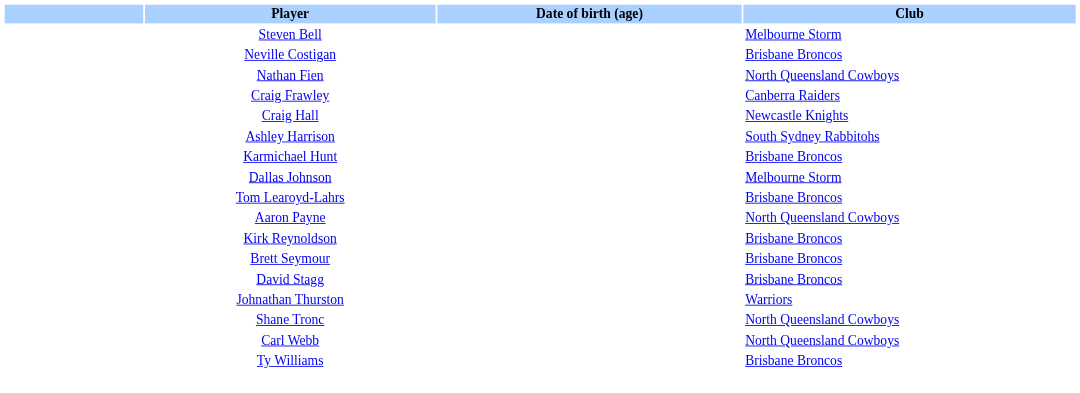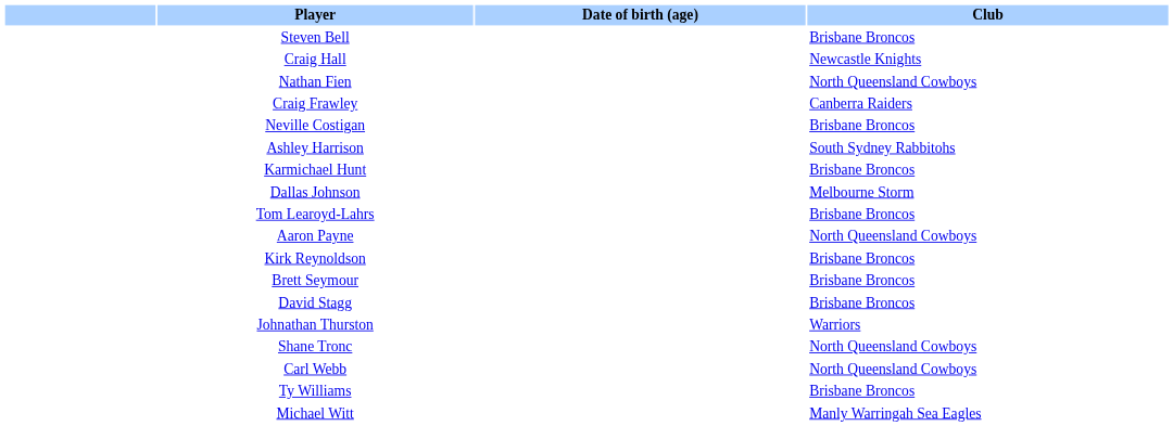 <table class="sortable" border="0" cellspacing="2" cellpadding="2" style="width:100%;">
 <tr style="background:#AAD0FF">
 <th width=10%></th>
 <th width=21%>Player</th>
 <th width=22%>Date of birth (age)</th>
 <th width=24%>Club</th>
 </tr>
 <tr>
 <td style="text-align:center;"></td>
 <td style="text-align:center;"><a href='#'>Steven Bell</a></td>
 <td style="text-align:center;"></td>
-<td> <a href='#'>Melbourne Storm</a></td>
+<td> <a href='#'>Brisbane Broncos</a></td>
 </tr>
 <tr>
 <td style="text-align:center;"></td>
-<td style="text-align:center;"><a href='#'>Neville Costigan</a></td>
+<td style="text-align:center;"><a href='#'>Craig Hall</a></td>
 <td style="text-align:center;"></td>
-<td> <a href='#'>Brisbane Broncos</a></td>
+<td> <a href='#'>Newcastle Knights</a></td>
 </tr>
 <tr>
 <td style="text-align:center;"></td>
 <td style="text-align:center;"><a href='#'>Nathan Fien</a></td>
 <td style="text-align:center;"></td>
 <td> <a href='#'>North Queensland Cowboys</a></td>
 </tr>
 <tr>
 <td style="text-align:center;"></td>
 <td style="text-align:center;"><a href='#'>Craig Frawley</a></td>
 <td style="text-align:center;"></td>
 <td> <a href='#'>Canberra Raiders</a></td>
 </tr>
 <tr>
 <td style="text-align:center;"></td>
-<td style="text-align:center;"><a href='#'>Craig Hall</a></td>
+<td style="text-align:center;"><a href='#'>Neville Costigan</a></td>
 <td style="text-align:center;"></td>
-<td> <a href='#'>Newcastle Knights</a></td>
+<td> <a href='#'>Brisbane Broncos</a></td>
 </tr>
 <tr>
 <td style="text-align:center;"></td>
 <td style="text-align:center;"><a href='#'>Ashley Harrison</a></td>
 <td style="text-align:center;"></td>
 <td> <a href='#'>South Sydney Rabbitohs</a></td>
 </tr>
 <tr>
 <td style="text-align:center;"></td>
 <td style="text-align:center;"><a href='#'>Karmichael Hunt</a></td>
 <td style="text-align:center;"></td>
 <td> <a href='#'>Brisbane Broncos</a></td>
 </tr>
 <tr>
 <td style="text-align:center;"></td>
 <td style="text-align:center;"><a href='#'>Dallas Johnson</a></td>
 <td style="text-align:center;"></td>
 <td> <a href='#'>Melbourne Storm</a></td>
 </tr>
 <tr>
 <td style="text-align:center;"></td>
 <td style="text-align:center;"><a href='#'>Tom Learoyd-Lahrs</a></td>
 <td style="text-align:center;"></td>
 <td> <a href='#'>Brisbane Broncos</a></td>
 </tr>
 <tr>
 <td style="text-align:center;"></td>
 <td style="text-align:center;"><a href='#'>Aaron Payne</a></td>
 <td style="text-align:center;"></td>
 <td> <a href='#'>North Queensland Cowboys</a></td>
 </tr>
 <tr>
 <td style="text-align:center;"></td>
 <td style="text-align:center;"><a href='#'>Kirk Reynoldson</a></td>
 <td style="text-align:center;"></td>
 <td> <a href='#'>Brisbane Broncos</a></td>
 </tr>
 <tr>
 <td style="text-align:center;"></td>
 <td style="text-align:center;"><a href='#'>Brett Seymour</a></td>
 <td style="text-align:center;"></td>
 <td> <a href='#'>Brisbane Broncos</a></td>
 </tr>
 <tr>
 <td style="text-align:center;"></td>
 <td style="text-align:center;"><a href='#'>David Stagg</a></td>
 <td style="text-align:center;"></td>
 <td> <a href='#'>Brisbane Broncos</a></td>
 </tr>
 <tr>
 <td style="text-align:center;"></td>
 <td style="text-align:center;"><a href='#'>Johnathan Thurston</a></td>
 <td style="text-align:center;"></td>
 <td> <a href='#'>Warriors</a></td>
 </tr>
 <tr>
 <td style="text-align:center;"></td>
 <td style="text-align:center;"><a href='#'>Shane Tronc</a></td>
 <td style="text-align:center;"></td>
 <td> <a href='#'>North Queensland Cowboys</a></td>
 </tr>
 <tr>
 <td style="text-align:center;"></td>
 <td style="text-align:center;"><a href='#'>Carl Webb</a></td>
 <td style="text-align:center;"></td>
 <td> <a href='#'>North Queensland Cowboys</a></td>
 </tr>
 <tr>
 <td style="text-align:center;"></td>
 <td style="text-align:center;"><a href='#'>Ty Williams</a></td>
 <td style="text-align:center;"></td>
 <td> <a href='#'>Brisbane Broncos</a></td>
 </tr>
+<tr>
+<td style="text-align:center;"></td>
+<td style="text-align:center;"><a href='#'>Michael Witt</a></td>
+<td style="text-align:center;"></td>
+<td> <a href='#'>Manly Warringah Sea Eagles</a></td>
+</tr>
 </table>
